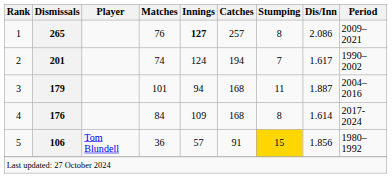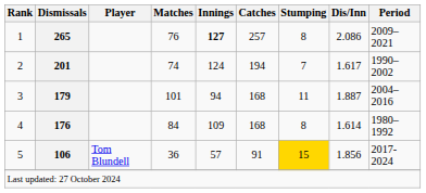 <table class="wikitable plainrowheaders sortable">
 <tr>
 <th scope=col>Rank</th>
 <th scope=col>Dismissals</th>
 <th scope=col>Player</th>
 <th scope=col>Matches</th>
 <th scope=col>Innings</th>
 <th scope=col>Catches</th>
 <th scope=col>Stumping</th>
 <th scope=col>Dis/Inn</th>
 <th scope=col>Period</th>
 </tr>
 <tr>
 <td align=center>1</td>
 <th scope=row style=text-align:center;>265</th>
 <td></td>
 <td align=center>76</td>
 <td align=center><strong>127</strong></td>
 <td align=center>257</td>
 <td align=center>8</td>
 <td align=center>2.086</td>
 <td>2009–2021</td>
 </tr>
 <tr>
 <td align=center>2</td>
 <th scope=row style=text-align:center;>201</th>
 <td></td>
 <td align=center>74</td>
 <td align=center>124</td>
 <td align=center>194</td>
 <td align=center>7</td>
 <td align=center>1.617</td>
 <td>1990–2002</td>
 </tr>
 <tr>
 <td align=center>3</td>
 <th scope=row style=text-align:center;>179</th>
 <td></td>
 <td align=center>101</td>
 <td align=center>94</td>
 <td align=center>168</td>
 <td align=center>11</td>
 <td align=center>1.887</td>
 <td>2004–2016</td>
 </tr>
 <tr>
 <td align=center>4</td>
 <th scope=row style=text-align:center;>176</th>
 <td></td>
 <td align=center>84</td>
 <td align=center>109</td>
 <td align=center>168</td>
 <td align=center>8</td>
 <td align=center>1.614</td>
-<td>2017-2024</td>
+<td>1980–1992</td>
 </tr>
 <tr>
 <td align=center>5</td>
 <th scope=row style=text-align:center;>106</th>
 <td><a href='#'>Tom Blundell</a></td>
 <td align=center>36</td>
 <td align=center>57</td>
 <td align=center>91</td>
 <td align=center style="background: gold;">15</td>
 <td align=center>1.856</td>
-<td>1980–1992</td>
+<td>2017-2024</td>
 </tr>
 <tr>
 </tr>
 <tr class=sortbottom>
 <td colspan=9><small>Last updated: 27 October 2024</small></td>
 </tr>
 </table>
